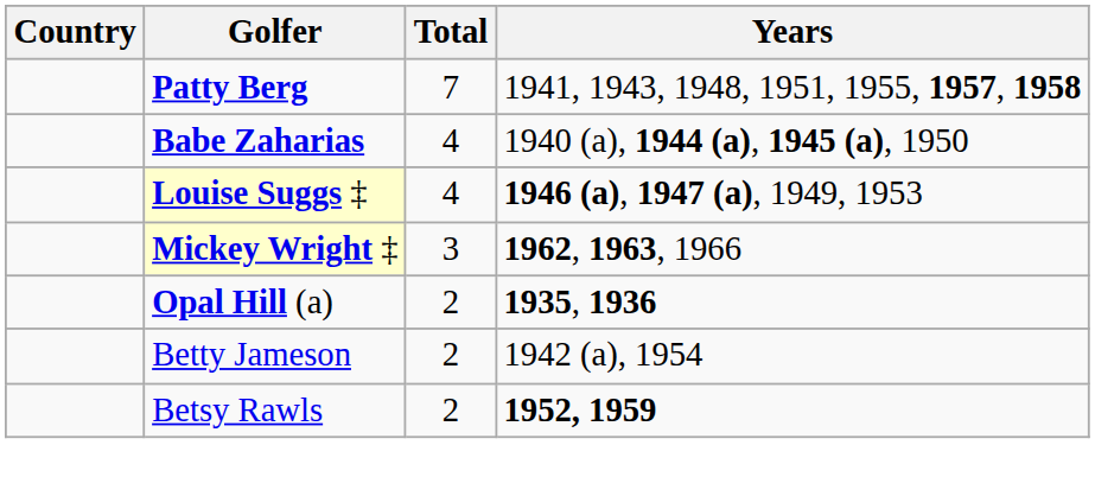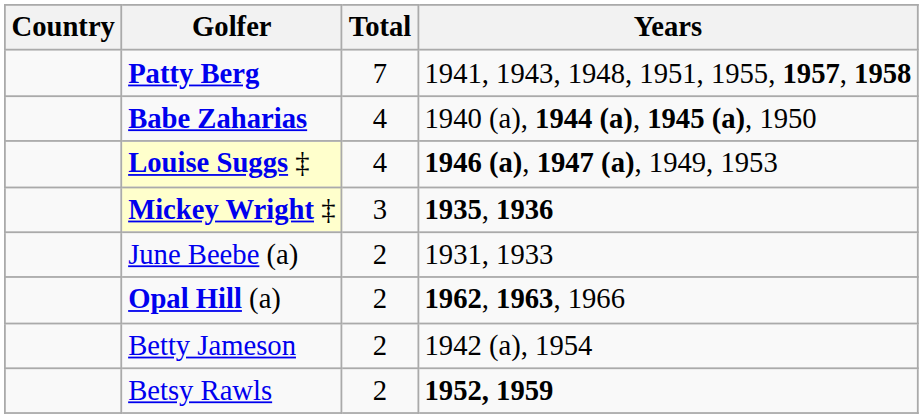 <table class="wikitable">
 <tr>
 <th>Country</th>
 <th>Golfer</th>
 <th>Total</th>
 <th>Years</th>
 </tr>
 <tr>
 <td></td>
 <td><strong><a href='#'>Patty Berg</a></strong></td>
 <td align="center" valign="top">7</td>
 <td>1941, 1943, 1948, 1951, 1955, <strong>1957</strong>, <strong>1958</strong></td>
 </tr>
 <tr>
 <td></td>
 <td><strong><a href='#'>Babe Zaharias</a></strong></td>
 <td align="center" valign="top">4</td>
 <td>1940 (a), <strong>1944 (a)</strong>, <strong>1945 (a)</strong>, 1950</td>
 </tr>
 <tr>
 <td></td>
 <td style="background:#FFFFCC;"><strong><a href='#'>Louise Suggs</a></strong> ‡</td>
 <td align="center" valign="top">4</td>
 <td><strong>1946 (a)</strong>, <strong>1947 (a)</strong>, 1949, 1953</td>
 </tr>
 <tr>
 <td></td>
 <td style="background:#FFFFCC;"><strong><a href='#'>Mickey Wright</a></strong> ‡</td>
 <td align="center" valign="top">3</td>
-<td><strong>1962</strong>, <strong>1963</strong>, 1966</td>
+<td><strong>1935</strong>, <strong>1936</strong></td>
+</tr>
+<tr>
+<td></td>
+<td><a href='#'>June Beebe</a> (a)</td>
+<td align="center" valign="top">2</td>
+<td>1931, 1933</td>
 </tr>
 <tr>
 <td></td>
 <td><strong><a href='#'>Opal Hill</a></strong> (a)</td>
 <td align="center" valign="top">2</td>
-<td><strong>1935</strong>, <strong>1936</strong></td>
+<td><strong>1962</strong>, <strong>1963</strong>, 1966</td>
 </tr>
 <tr>
 <td></td>
 <td><a href='#'>Betty Jameson</a></td>
 <td align="center" valign="top">2</td>
 <td>1942 (a), 1954</td>
 </tr>
 <tr>
 <td></td>
 <td><a href='#'>Betsy Rawls</a></td>
 <td align="center" valign="top">2</td>
 <td><strong>1952, 1959</strong></td>
 </tr>
 </table>
